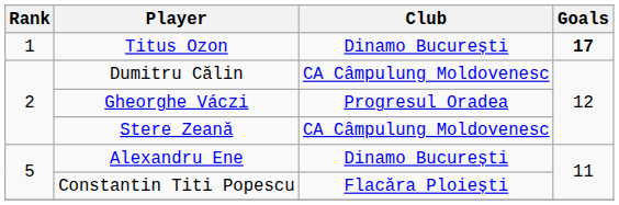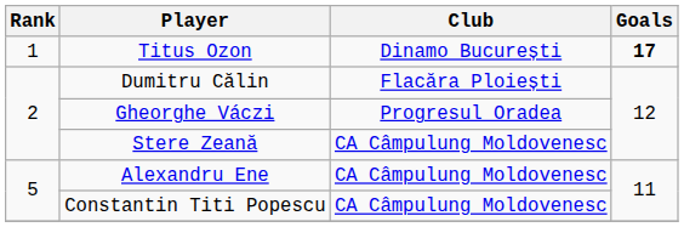 <table class="wikitable sortable" style="text-align:center">
 <tr>
 <th>Rank</th>
 <th>Player</th>
 <th>Club</th>
 <th>Goals</th>
 </tr>
 <tr>
 <td rowspan=1 align=center>1</td>
 <td><a href='#'>Titus Ozon</a></td>
 <td><a href='#'>Dinamo București</a></td>
 <td rowspan=1 align=center><strong>17</strong></td>
 </tr>
 <tr>
 <td rowspan=3 align=center>2</td>
 <td>Dumitru Călin</td>
-<td><a href='#'>CA Câmpulung Moldovenesc</a></td>
+<td><a href='#'>Flacăra Ploiești</a></td>
 <td rowspan=3 align=center>12</td>
 </tr>
 <tr>
 <td><a href='#'>Gheorghe Váczi</a></td>
 <td><a href='#'>Progresul Oradea</a></td>
 </tr>
 <tr>
 <td><a href='#'>Stere Zeană</a></td>
 <td><a href='#'>CA Câmpulung Moldovenesc</a></td>
 </tr>
 <tr>
 <td rowspan=2 align=center>5</td>
 <td><a href='#'>Alexandru Ene</a></td>
-<td><a href='#'>Dinamo București</a></td>
+<td><a href='#'>CA Câmpulung Moldovenesc</a></td>
 <td rowspan=2 align=center>11</td>
 </tr>
 <tr>
 <td>Constantin Titi Popescu</td>
-<td><a href='#'>Flacăra Ploiești</a></td>
+<td><a href='#'>CA Câmpulung Moldovenesc</a></td>
 </tr>
 <tr>
 </tr>
 </table>
